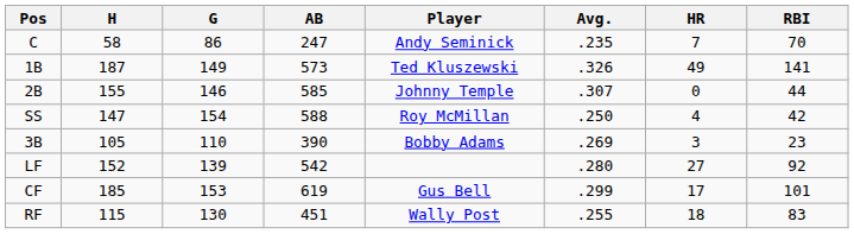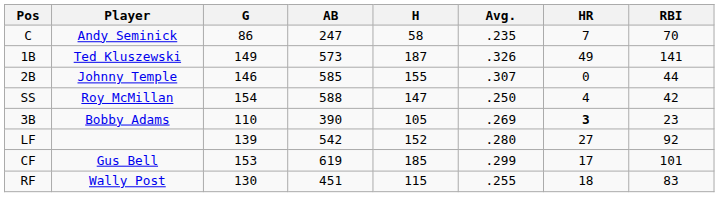 <table class="wikitable sortable">
 <tr>
 <th bgcolor="#DDDDFF" width="5%">Pos</th>
-<th bgcolor="#DDDDFF" width="9%">H</th>
+<th bgcolor="#DDDDFF" width="16%">Player</th>
 <th bgcolor="#DDDDFF" width="9%">G</th>
 <th bgcolor="#DDDDFF" width="9%">AB</th>
-<th bgcolor="#DDDDFF" width="16%">Player</th>
+<th bgcolor="#DDDDFF" width="9%">H</th>
 <th bgcolor="#DDDDFF" width="9%">Avg.</th>
 <th bgcolor="#DDDDFF" width="9%">HR</th>
 <th bgcolor="#DDDDFF" width="9%">RBI</th>
 </tr>
 <tr align="center">
 <td>C</td>
-<td>58</td>
+<td><a href='#'>Andy Seminick</a></td>
 <td>86</td>
 <td>247</td>
-<td><a href='#'>Andy Seminick</a></td>
+<td>58</td>
 <td>.235</td>
 <td>7</td>
 <td>70</td>
 </tr>
 <tr align=center>
 <td>1B</td>
-<td>187</td>
+<td><a href='#'>Ted Kluszewski</a></td>
 <td>149</td>
 <td>573</td>
-<td><a href='#'>Ted Kluszewski</a></td>
+<td>187</td>
 <td>.326</td>
 <td>49</td>
 <td>141</td>
 </tr>
 <tr align=center>
 <td>2B</td>
-<td>155</td>
+<td><a href='#'>Johnny Temple</a></td>
 <td>146</td>
 <td>585</td>
-<td><a href='#'>Johnny Temple</a></td>
+<td>155</td>
 <td>.307</td>
 <td>0</td>
 <td>44</td>
 </tr>
 <tr align=center>
 <td>SS</td>
-<td>147</td>
+<td><a href='#'>Roy McMillan</a></td>
 <td>154</td>
 <td>588</td>
-<td><a href='#'>Roy McMillan</a></td>
+<td>147</td>
 <td>.250</td>
 <td>4</td>
 <td>42</td>
 </tr>
 <tr align=center>
 <td>3B</td>
-<td>105</td>
+<td><a href='#'>Bobby Adams</a></td>
 <td>110</td>
 <td>390</td>
-<td><a href='#'>Bobby Adams</a></td>
+<td>105</td>
 <td>.269</td>
-<td>3</td>
+<td><strong>3</strong></td>
 <td>23</td>
 </tr>
 <tr align=center>
 <td>LF</td>
-<td>152</td>
+<td></td>
 <td>139</td>
 <td>542</td>
-<td></td>
+<td>152</td>
 <td>.280</td>
 <td>27</td>
 <td>92</td>
 </tr>
 <tr align="center">
 <td>CF</td>
-<td>185</td>
+<td><a href='#'>Gus Bell</a></td>
 <td>153</td>
 <td>619</td>
-<td><a href='#'>Gus Bell</a></td>
+<td>185</td>
 <td>.299</td>
 <td>17</td>
 <td>101</td>
 </tr>
 <tr align=center>
 <td>RF</td>
-<td>115</td>
+<td><a href='#'>Wally Post</a></td>
 <td>130</td>
 <td>451</td>
-<td><a href='#'>Wally Post</a></td>
+<td>115</td>
 <td>.255</td>
 <td>18</td>
 <td>83</td>
 </tr>
 </table>
